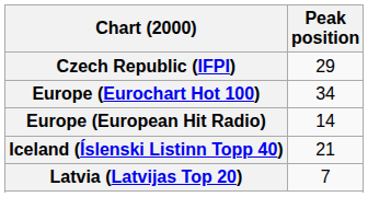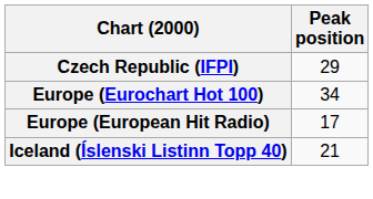 <table class="wikitable sortable plainrowheaders" style="text-align:center">
 <tr>
 <th>Chart (2000)</th>
 <th>Peak<br>position</th>
 </tr>
 <tr>
 </tr>
 <tr>
 </tr>
 <tr>
 </tr>
 <tr>
 </tr>
 <tr>
 <th scope="row">Czech Republic (<a href='#'>IFPI</a>)</th>
 <td>29</td>
 </tr>
 <tr>
 <th scope="row">Europe (<a href='#'>Eurochart Hot 100</a>)</th>
 <td>34</td>
 </tr>
 <tr>
 <th scope="row">Europe (European Hit Radio)</th>
-<td>14</td>
+<td>17</td>
 </tr>
 <tr>
 </tr>
 <tr>
 </tr>
 <tr>
 </tr>
 <tr>
 <th scope="row">Iceland (<a href='#'>Íslenski Listinn Topp 40</a>)</th>
 <td>21</td>
 </tr>
 <tr>
 </tr>
 <tr>
-</tr>
-<tr>
-<th scope="row">Latvia (<a href='#'>Latvijas Top 20</a>)</th>
-<td>7</td>
 </tr>
 <tr>
 </tr>
 <tr>
 </tr>
 <tr>
 </tr>
 <tr>
 </tr>
 <tr>
 </tr>
 <tr>
 </tr>
 <tr>
 </tr>
 <tr>
 </tr>
 <tr>
 </tr>
 </table>
